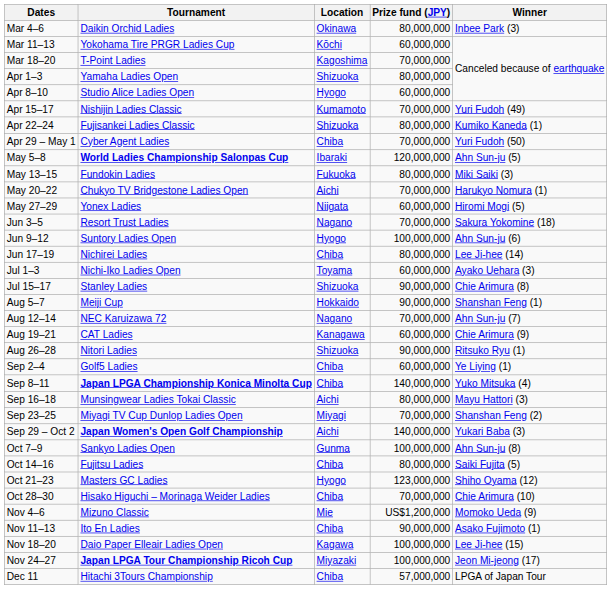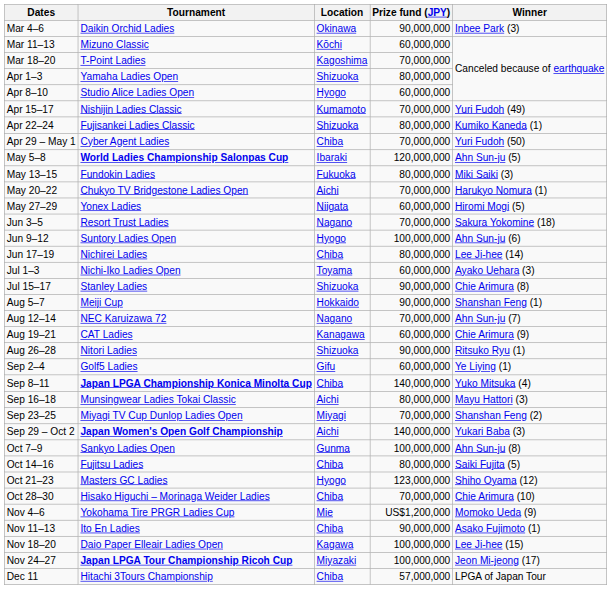 <table class="wikitable sortable" style="font-size:95%;">
 <tr>
 <th>Dates</th>
 <th>Tournament</th>
 <th>Location</th>
 <th>Prize fund (<a href='#'>JPY</a>)</th>
 <th>Winner</th>
 </tr>
 <tr>
 <td>Mar 4–6</td>
 <td><a href='#'>Daikin Orchid Ladies</a></td>
 <td><a href='#'>Okinawa</a></td>
-<td align=right>80,000,000</td>
+<td align=right>90,000,000</td>
 <td> <a href='#'>Inbee Park</a> (3)</td>
 </tr>
 <tr>
 <td>Mar 11–13</td>
-<td><a href='#'>Yokohama Tire PRGR Ladies Cup</a></td>
+<td><a href='#'>Mizuno Classic</a></td>
 <td><a href='#'>Kōchi</a></td>
 <td align=right>60,000,000</td>
 <td rowspan=4>Canceled because of  <a href='#'>earthquake</a></td>
 </tr>
 <tr>
 <td>Mar 18–20</td>
 <td><a href='#'>T-Point Ladies</a></td>
 <td><a href='#'>Kagoshima</a></td>
 <td align=right>70,000,000</td>
 </tr>
 <tr>
 <td>Apr 1–3</td>
 <td><a href='#'>Yamaha Ladies Open</a></td>
 <td><a href='#'>Shizuoka</a></td>
 <td align=right>80,000,000</td>
 </tr>
 <tr>
 <td>Apr 8–10</td>
 <td><a href='#'>Studio Alice Ladies Open</a></td>
 <td><a href='#'>Hyogo</a></td>
 <td align=right>60,000,000</td>
 </tr>
 <tr>
 <td>Apr 15–17</td>
 <td><a href='#'>Nishijin Ladies Classic</a></td>
 <td><a href='#'>Kumamoto</a></td>
 <td align=right>70,000,000</td>
 <td> <a href='#'>Yuri Fudoh</a> (49)</td>
 </tr>
 <tr>
 <td>Apr 22–24</td>
 <td><a href='#'>Fujisankei Ladies Classic</a></td>
 <td><a href='#'>Shizuoka</a></td>
 <td align=right>80,000,000</td>
 <td> <a href='#'>Kumiko Kaneda</a> (1)</td>
 </tr>
 <tr>
 <td>Apr 29 – May 1</td>
 <td><a href='#'>Cyber Agent Ladies</a></td>
 <td><a href='#'>Chiba</a></td>
 <td align=right>70,000,000</td>
 <td> <a href='#'>Yuri Fudoh</a> (50)</td>
 </tr>
 <tr>
 <td>May 5–8</td>
 <td><strong><a href='#'>World Ladies Championship Salonpas Cup</a></strong></td>
 <td><a href='#'>Ibaraki</a></td>
 <td align=right>120,000,000</td>
 <td> <a href='#'>Ahn Sun-ju</a> (5)</td>
 </tr>
 <tr>
 <td>May 13–15</td>
 <td><a href='#'>Fundokin Ladies</a></td>
 <td><a href='#'>Fukuoka</a></td>
 <td align=right>80,000,000</td>
 <td> <a href='#'>Miki Saiki</a> (3)</td>
 </tr>
 <tr>
 <td>May 20–22</td>
 <td><a href='#'>Chukyo TV Bridgestone Ladies Open</a></td>
 <td><a href='#'>Aichi</a></td>
 <td align=right>70,000,000</td>
 <td> <a href='#'>Harukyo Nomura</a> (1)</td>
 </tr>
 <tr>
 <td>May 27–29</td>
 <td><a href='#'>Yonex Ladies</a></td>
 <td><a href='#'>Niigata</a></td>
 <td align=right>60,000,000</td>
 <td> <a href='#'>Hiromi Mogi</a> (5)</td>
 </tr>
 <tr>
 <td>Jun 3–5</td>
 <td><a href='#'>Resort Trust Ladies</a></td>
 <td><a href='#'>Nagano</a></td>
 <td align=right>70,000,000</td>
 <td> <a href='#'>Sakura Yokomine</a> (18)</td>
 </tr>
 <tr>
 <td>Jun 9–12</td>
 <td><a href='#'>Suntory Ladies Open</a></td>
 <td><a href='#'>Hyogo</a></td>
 <td align=right>100,000,000</td>
 <td> <a href='#'>Ahn Sun-ju</a> (6)</td>
 </tr>
 <tr>
 <td>Jun 17–19</td>
 <td><a href='#'>Nichirei Ladies</a></td>
 <td><a href='#'>Chiba</a></td>
 <td align=right>80,000,000</td>
 <td> <a href='#'>Lee Ji-hee</a> (14)</td>
 </tr>
 <tr>
 <td>Jul 1–3</td>
 <td><a href='#'>Nichi-Iko Ladies Open</a></td>
 <td><a href='#'>Toyama</a></td>
 <td align=right>60,000,000</td>
 <td> <a href='#'>Ayako Uehara</a> (3)</td>
 </tr>
 <tr>
 <td>Jul 15–17</td>
 <td><a href='#'>Stanley Ladies</a></td>
 <td><a href='#'>Shizuoka</a></td>
 <td align=right>90,000,000</td>
 <td> <a href='#'>Chie Arimura</a> (8)</td>
 </tr>
 <tr>
 <td>Aug 5–7</td>
 <td><a href='#'>Meiji Cup</a></td>
 <td><a href='#'>Hokkaido</a></td>
 <td align=right>90,000,000</td>
 <td> <a href='#'>Shanshan Feng</a> (1)</td>
 </tr>
 <tr>
 <td>Aug 12–14</td>
 <td><a href='#'>NEC Karuizawa 72</a></td>
 <td><a href='#'>Nagano</a></td>
 <td align=right>70,000,000</td>
 <td> <a href='#'>Ahn Sun-ju</a> (7)</td>
 </tr>
 <tr>
 <td>Aug 19–21</td>
 <td><a href='#'>CAT Ladies</a></td>
 <td><a href='#'>Kanagawa</a></td>
 <td align=right>60,000,000</td>
 <td> <a href='#'>Chie Arimura</a> (9)</td>
 </tr>
 <tr>
 <td>Aug 26–28</td>
 <td><a href='#'>Nitori Ladies</a></td>
 <td><a href='#'>Shizuoka</a></td>
 <td align=right>90,000,000</td>
 <td> <a href='#'>Ritsuko Ryu</a> (1)</td>
 </tr>
 <tr>
 <td>Sep 2–4</td>
 <td><a href='#'>Golf5 Ladies</a></td>
-<td> <a href='#'>Chiba</a></td>
+<td><a href='#'>Gifu</a></td>
 <td align=right>60,000,000</td>
 <td> <a href='#'>Ye Liying</a> (1)</td>
 </tr>
 <tr>
 <td>Sep 8–11</td>
 <td><strong><a href='#'>Japan LPGA Championship Konica Minolta Cup</a></strong></td>
 <td><a href='#'>Chiba</a></td>
 <td align=right>140,000,000</td>
 <td> <a href='#'>Yuko Mitsuka</a> (4)</td>
 </tr>
 <tr>
 <td>Sep 16–18</td>
 <td><a href='#'>Munsingwear Ladies Tokai Classic</a></td>
 <td><a href='#'>Aichi</a></td>
 <td align=right>80,000,000</td>
 <td> <a href='#'>Mayu Hattori</a> (3)</td>
 </tr>
 <tr>
 <td>Sep 23–25</td>
 <td><a href='#'>Miyagi TV Cup Dunlop Ladies Open</a></td>
 <td><a href='#'>Miyagi</a></td>
 <td align=right>70,000,000</td>
 <td> <a href='#'>Shanshan Feng</a> (2)</td>
 </tr>
 <tr>
 <td>Sep 29 – Oct 2</td>
 <td><strong><a href='#'>Japan Women's Open Golf Championship</a></strong></td>
 <td><a href='#'>Aichi</a></td>
 <td align=right>140,000,000</td>
 <td> <a href='#'>Yukari Baba</a> (3)</td>
 </tr>
 <tr>
 <td>Oct 7–9</td>
 <td><a href='#'>Sankyo Ladies Open</a></td>
 <td> <a href='#'>Gunma</a></td>
 <td align=right>100,000,000</td>
 <td> <a href='#'>Ahn Sun-ju</a> (8)</td>
 </tr>
 <tr>
 <td>Oct 14–16</td>
 <td><a href='#'>Fujitsu Ladies</a></td>
 <td> <a href='#'>Chiba</a></td>
 <td align=right>80,000,000</td>
 <td> <a href='#'>Saiki Fujita</a> (5)</td>
 </tr>
 <tr>
 <td>Oct 21–23</td>
 <td><a href='#'>Masters GC Ladies</a></td>
 <td> <a href='#'>Hyogo</a></td>
 <td align=right>123,000,000</td>
 <td> <a href='#'>Shiho Oyama</a> (12)</td>
 </tr>
 <tr>
 <td>Oct 28–30</td>
 <td><a href='#'>Hisako Higuchi – Morinaga Weider Ladies</a></td>
 <td> <a href='#'>Chiba</a></td>
 <td align=right>70,000,000</td>
 <td> <a href='#'>Chie Arimura</a> (10)</td>
 </tr>
 <tr>
 <td>Nov 4–6</td>
-<td><a href='#'>Mizuno Classic</a></td>
+<td><a href='#'>Yokohama Tire PRGR Ladies Cup</a></td>
 <td> <a href='#'>Mie</a></td>
 <td align=right>US$1,200,000</td>
 <td> <a href='#'>Momoko Ueda</a> (9)</td>
 </tr>
 <tr>
 <td>Nov 11–13</td>
 <td><a href='#'>Ito En Ladies</a></td>
 <td> <a href='#'>Chiba</a></td>
 <td align=right>90,000,000</td>
 <td> <a href='#'>Asako Fujimoto</a> (1)</td>
 </tr>
 <tr>
 <td>Nov 18–20</td>
 <td><a href='#'>Daio Paper Elleair Ladies Open</a></td>
 <td> <a href='#'>Kagawa</a></td>
 <td align=right>100,000,000</td>
 <td> <a href='#'>Lee Ji-hee</a> (15)</td>
 </tr>
 <tr>
 <td>Nov 24–27</td>
 <td><strong><a href='#'>Japan LPGA Tour Championship Ricoh Cup</a></strong></td>
 <td> <a href='#'>Miyazaki</a></td>
 <td align=right>100,000,000</td>
 <td> <a href='#'>Jeon Mi-jeong</a> (17)</td>
 </tr>
 <tr>
 <td>Dec 11</td>
 <td><a href='#'>Hitachi 3Tours Championship</a></td>
 <td> <a href='#'>Chiba</a></td>
 <td align=right>57,000,000</td>
 <td>LPGA of Japan Tour</td>
 </tr>
 </table>
